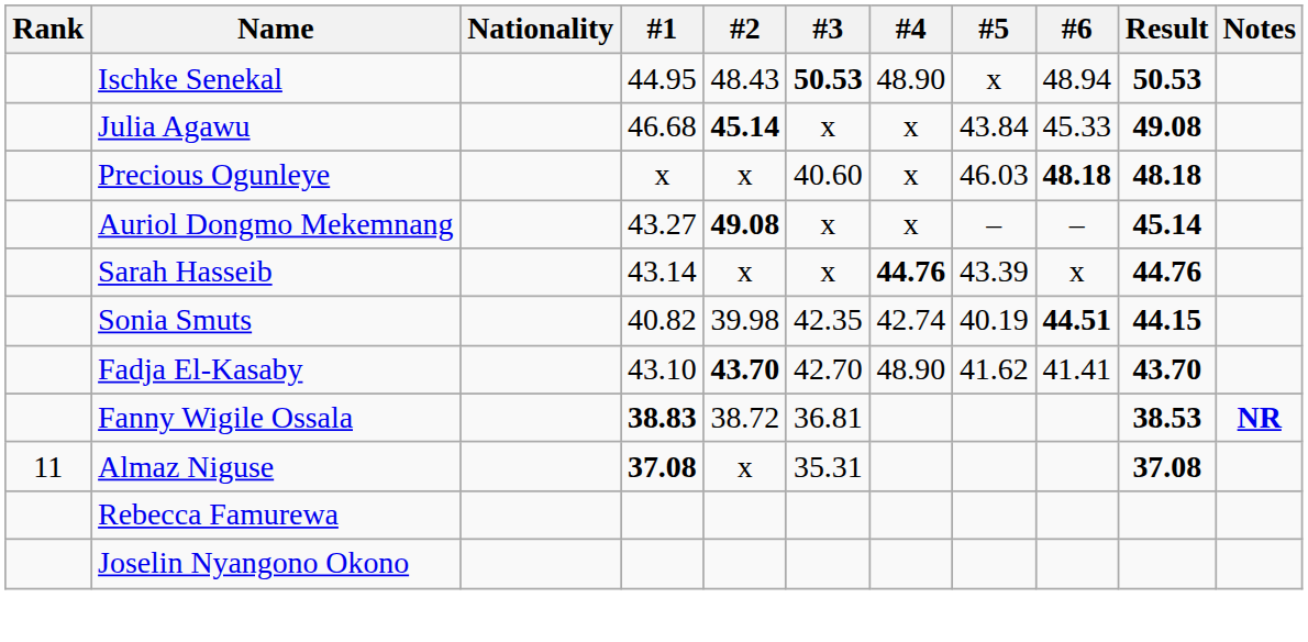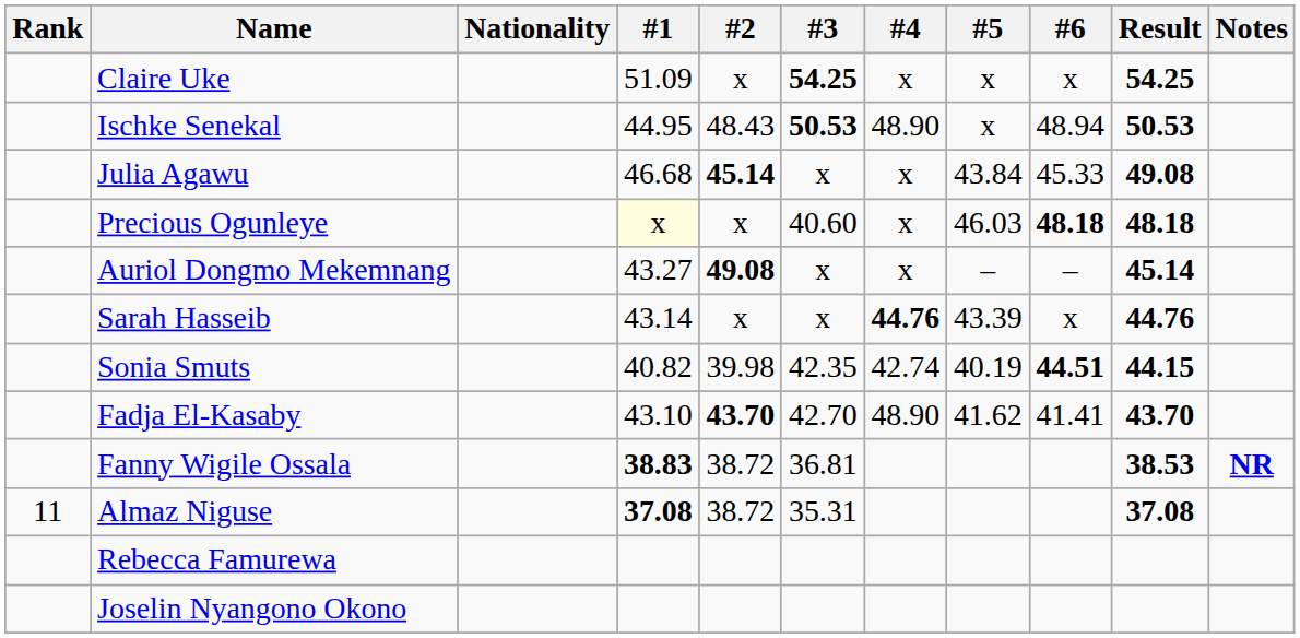 <table class="wikitable sortable" style="text-align:center">
 <tr>
 <th>Rank</th>
 <th>Name</th>
 <th>Nationality</th>
 <th>#1</th>
 <th>#2</th>
 <th>#3</th>
 <th>#4</th>
 <th>#5</th>
 <th>#6</th>
 <th>Result</th>
 <th>Notes</th>
+</tr>
+<tr>
+<td></td>
+<td align=left><a href='#'>Claire Uke</a></td>
+<td align=left></td>
+<td>51.09</td>
+<td>x</td>
+<td><strong>54.25</strong></td>
+<td>x</td>
+<td>x</td>
+<td>x</td>
+<td><strong>54.25</strong></td>
+<td></td>
 </tr>
 <tr>
 <td></td>
 <td align=left><a href='#'>Ischke Senekal</a></td>
 <td align=left></td>
 <td>44.95</td>
 <td>48.43</td>
 <td><strong>50.53</strong></td>
 <td>48.90</td>
 <td>x</td>
 <td>48.94</td>
 <td><strong>50.53</strong></td>
 <td></td>
 </tr>
 <tr>
 <td></td>
 <td align=left><a href='#'>Julia Agawu</a></td>
 <td align=left></td>
 <td>46.68</td>
 <td><strong>45.14</strong></td>
 <td>x</td>
 <td>x</td>
 <td>43.84</td>
 <td>45.33</td>
 <td><strong>49.08</strong></td>
 <td></td>
 </tr>
 <tr>
 <td></td>
 <td align=left><a href='#'>Precious Ogunleye</a></td>
 <td align=left></td>
-<td>x</td>
+<td style="background: lightyellow;">x</td>
 <td>x</td>
 <td>40.60</td>
 <td>x</td>
 <td>46.03</td>
 <td><strong>48.18</strong></td>
 <td><strong>48.18</strong></td>
 <td></td>
 </tr>
 <tr>
 <td></td>
 <td align=left><a href='#'>Auriol Dongmo Mekemnang</a></td>
 <td align=left></td>
 <td>43.27</td>
 <td><strong>49.08</strong></td>
 <td>x</td>
 <td>x</td>
 <td>–</td>
 <td>–</td>
 <td><strong>45.14</strong></td>
 <td></td>
 </tr>
 <tr>
 <td></td>
 <td align=left><a href='#'>Sarah Hasseib</a></td>
 <td align=left></td>
 <td>43.14</td>
 <td>x</td>
 <td>x</td>
 <td><strong>44.76</strong></td>
 <td>43.39</td>
 <td>x</td>
 <td><strong>44.76</strong></td>
 <td></td>
 </tr>
 <tr>
 <td></td>
 <td align=left><a href='#'>Sonia Smuts</a></td>
 <td align=left></td>
 <td>40.82</td>
 <td>39.98</td>
 <td>42.35</td>
 <td>42.74</td>
 <td>40.19</td>
 <td><strong>44.51</strong></td>
 <td><strong>44.15</strong></td>
 <td></td>
 </tr>
 <tr>
 <td></td>
 <td align=left><a href='#'>Fadja El-Kasaby</a></td>
 <td align=left></td>
 <td>43.10</td>
 <td><strong>43.70</strong></td>
 <td>42.70</td>
 <td>48.90</td>
 <td>41.62</td>
 <td>41.41</td>
 <td><strong>43.70</strong></td>
 <td></td>
 </tr>
 <tr>
 <td></td>
 <td align=left><a href='#'>Fanny Wigile Ossala</a></td>
 <td align=left></td>
 <td><strong>38.83</strong></td>
 <td>38.72</td>
 <td>36.81</td>
 <td></td>
 <td></td>
 <td></td>
 <td><strong>38.53</strong></td>
 <td><strong><a href='#'>NR</a></strong></td>
 </tr>
 <tr>
 <td>11</td>
 <td align=left><a href='#'>Almaz Niguse</a></td>
 <td align=left></td>
 <td><strong>37.08</strong></td>
-<td>x</td>
+<td>38.72</td>
 <td>35.31</td>
 <td></td>
 <td></td>
 <td></td>
 <td><strong>37.08</strong></td>
 <td></td>
 </tr>
 <tr>
 <td></td>
 <td align=left><a href='#'>Rebecca Famurewa</a></td>
 <td align=left></td>
 <td></td>
 <td></td>
 <td></td>
 <td></td>
 <td></td>
 <td></td>
 <td><strong></strong></td>
 <td></td>
 </tr>
 <tr>
 <td></td>
 <td align=left><a href='#'>Joselin Nyangono Okono</a></td>
 <td align=left></td>
 <td></td>
 <td></td>
 <td></td>
 <td></td>
 <td></td>
 <td></td>
 <td><strong></strong></td>
 <td></td>
 </tr>
 </table>
